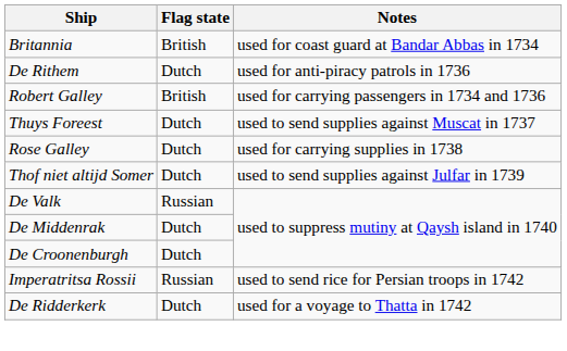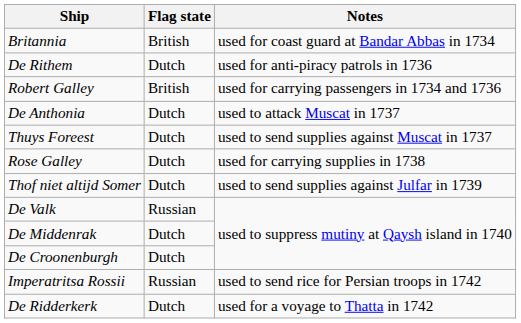 <table class="wikitable">
 <tr>
 <th>Ship</th>
 <th>Flag state</th>
 <th>Notes</th>
 </tr>
 <tr>
 <td><em>Britannia</em></td>
 <td> British</td>
 <td>used for coast guard at <a href='#'>Bandar Abbas</a> in 1734</td>
 </tr>
 <tr>
 <td><em>De Rithem</em></td>
 <td> Dutch</td>
 <td>used for anti-piracy patrols in 1736</td>
 </tr>
 <tr>
 <td><em>Robert Galley</em></td>
 <td> British</td>
 <td>used for carrying passengers in 1734 and 1736</td>
+</tr>
+<tr>
+<td><em>De Anthonia</em></td>
+<td> Dutch</td>
+<td>used to attack <a href='#'>Muscat</a> in 1737</td>
 </tr>
 <tr>
 <td><em>Thuys Foreest</em></td>
 <td> Dutch</td>
 <td>used to send supplies against <a href='#'>Muscat</a> in 1737</td>
 </tr>
 <tr>
 <td><em>Rose Galley</em></td>
 <td> Dutch</td>
 <td>used for carrying supplies in 1738</td>
 </tr>
 <tr>
 <td><em>Thof niet altijd Somer</em></td>
 <td> Dutch</td>
 <td>used to send supplies against <a href='#'>Julfar</a> in 1739</td>
 </tr>
 <tr>
 <td><em>De Valk</em></td>
 <td> Russian</td>
 <td rowspan=3>used to suppress <a href='#'>mutiny</a> at <a href='#'>Qaysh</a> island in 1740</td>
 </tr>
 <tr>
 <td><em>De Middenrak</em></td>
 <td> Dutch</td>
 </tr>
 <tr>
 <td><em>De Croonenburgh</em></td>
 <td> Dutch</td>
 </tr>
 <tr>
 <td><em>Imperatritsa Rossii</em></td>
 <td> Russian</td>
 <td>used to send rice for Persian troops in 1742</td>
 </tr>
 <tr>
 <td><em>De Ridderkerk</em></td>
 <td> Dutch</td>
 <td>used for a voyage to <a href='#'>Thatta</a> in 1742</td>
 </tr>
 </table>
